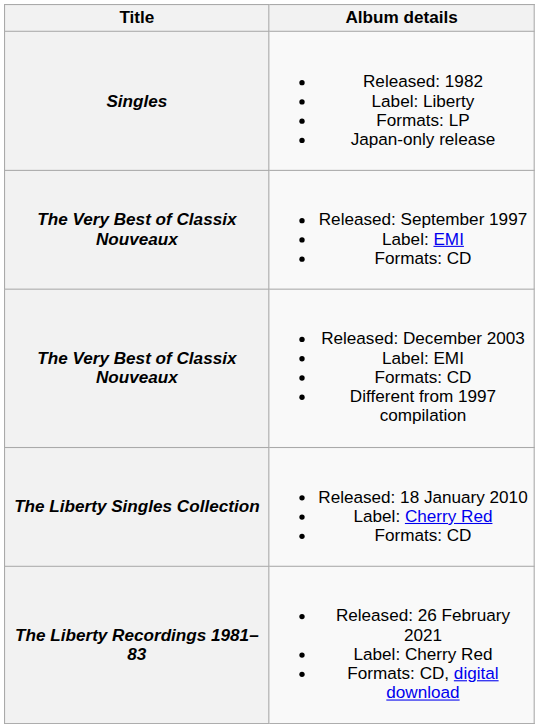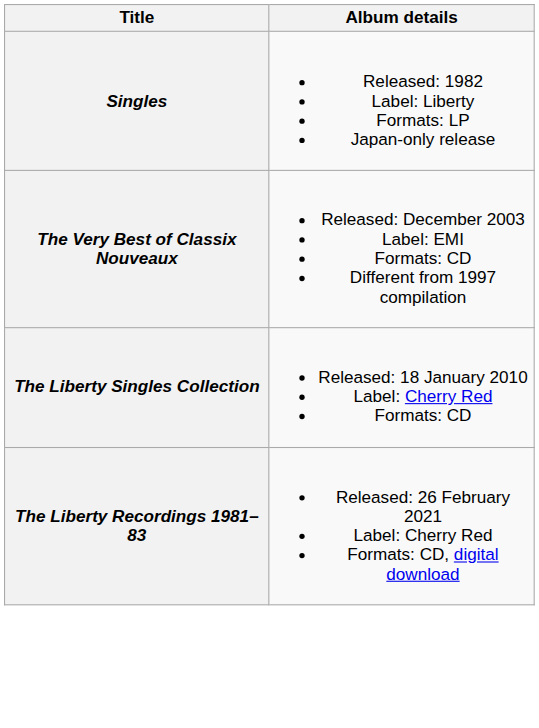 <table class="wikitable plainrowheaders" style="text-align:center;">
 <tr>
 <th scope="col" style="width:15em;">Title</th>
 <th scope="col" style="width:15em;">Album details</th>
 </tr>
 <tr>
 <th scope="row"><em>Singles</em></th>
 <td><br><ul><li>Released: 1982</li><li>Label: Liberty</li><li>Formats: LP</li><li>Japan-only release</li></ul></td>
-</tr>
-<tr>
-<th scope="row"><em>The Very Best of Classix Nouveaux</em></th>
-<td><br><ul><li>Released: September 1997</li><li>Label: <a href='#'>EMI</a></li><li>Formats: CD</li></ul></td>
 </tr>
 <tr>
 <th scope="row"><em>The Very Best of Classix Nouveaux</em></th>
 <td><br><ul><li>Released: December 2003</li><li>Label: EMI</li><li>Formats: CD</li><li>Different from 1997 compilation</li></ul></td>
 </tr>
 <tr>
 <th scope="row"><em>The Liberty Singles Collection</em></th>
 <td><br><ul><li>Released: 18 January 2010</li><li>Label: <a href='#'>Cherry Red</a></li><li>Formats: CD</li></ul></td>
 </tr>
 <tr>
 <th scope="row"><em>The Liberty Recordings 1981–83</em></th>
 <td><br><ul><li>Released: 26 February 2021</li><li>Label: Cherry Red</li><li>Formats: CD, <a href='#'>digital download</a></li></ul></td>
 </tr>
 </table>
